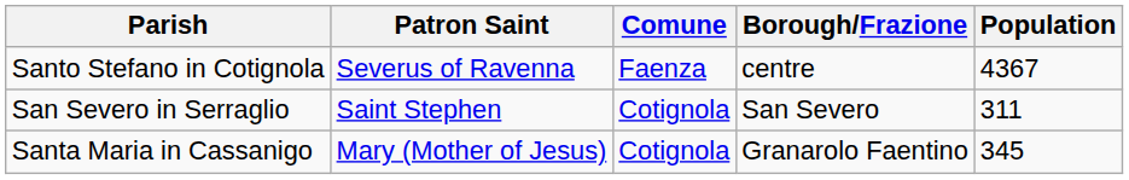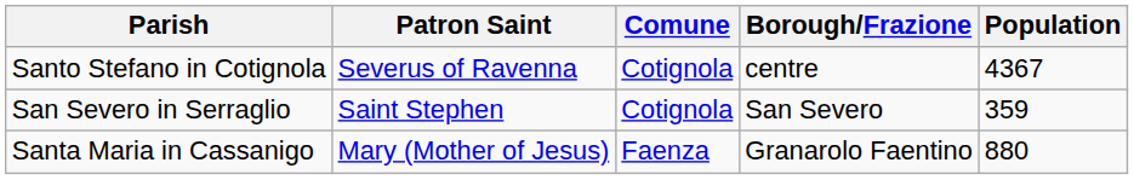 <table class="wikitable">
 <tr>
 <th>Parish</th>
 <th>Patron Saint</th>
 <th><a href='#'>Comune</a></th>
 <th>Borough/<a href='#'>Frazione</a></th>
 <th>Population</th>
 </tr>
 <tr>
 <td>Santo Stefano in Cotignola</td>
 <td><a href='#'>Severus of Ravenna</a></td>
-<td><a href='#'>Faenza</a></td>
+<td><a href='#'>Cotignola</a></td>
 <td>centre</td>
 <td>4367</td>
 </tr>
 <tr>
 <td>San Severo in Serraglio</td>
 <td><a href='#'>Saint Stephen</a></td>
 <td><a href='#'>Cotignola</a></td>
 <td>San Severo</td>
-<td>311</td>
+<td>359</td>
 </tr>
 <tr>
 <td>Santa Maria in Cassanigo</td>
 <td><a href='#'>Mary (Mother of Jesus)</a></td>
-<td><a href='#'>Cotignola</a></td>
+<td><a href='#'>Faenza</a></td>
 <td>Granarolo Faentino</td>
-<td>345</td>
+<td>880</td>
 </tr>
 </table>
